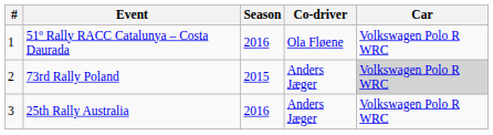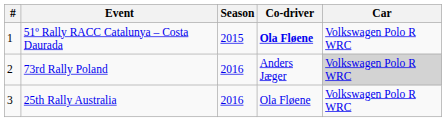 <table class="wikitable">
 <tr>
 <th> # </th>
 <th>Event</th>
 <th>Season</th>
 <th>Co-driver</th>
 <th>Car</th>
 </tr>
 <tr>
 <td>1</td>
 <td> <a href='#'>51º Rally RACC Catalunya – Costa Daurada</a></td>
-<td><a href='#'>2016</a></td>
-<td> <a href='#'>Ola Fløene</a></td>
+<td><a href='#'>2015</a></td>
+<td><strong> <a href='#'>Ola Fløene</a></strong></td>
 <td><a href='#'>Volkswagen Polo R WRC</a></td>
 </tr>
 <tr>
 <td>2</td>
 <td> <a href='#'>73rd Rally Poland</a></td>
-<td><a href='#'>2015</a></td>
+<td><a href='#'>2016</a></td>
 <td> <a href='#'>Anders Jæger</a></td>
 <td style="background: lightgrey;"><a href='#'>Volkswagen Polo R WRC</a></td>
 </tr>
 <tr>
 <td>3</td>
 <td> <a href='#'>25th Rally Australia</a></td>
 <td><a href='#'>2016</a></td>
-<td> <a href='#'>Anders Jæger</a></td>
+<td> <a href='#'>Ola Fløene</a></td>
 <td><a href='#'>Volkswagen Polo R WRC</a></td>
 </tr>
 </table>
